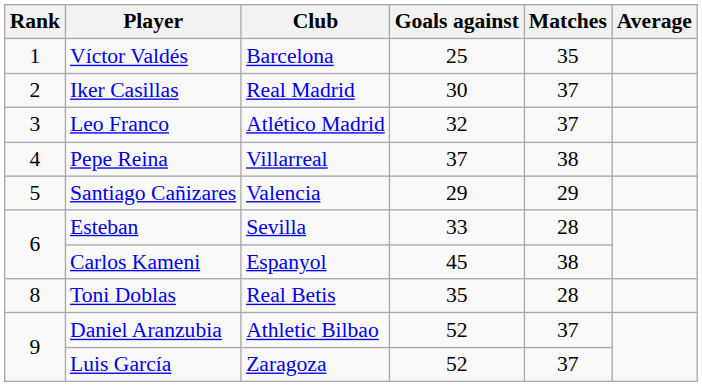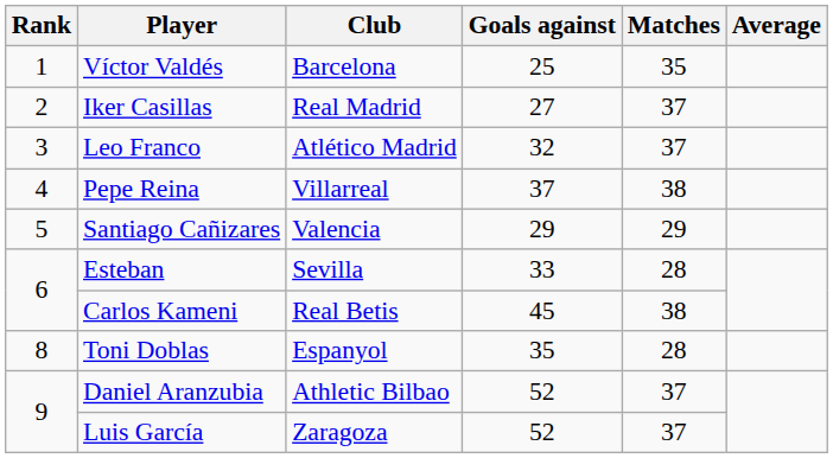 <table class="wikitable sortable">
 <tr>
 <th>Rank</th>
 <th>Player</th>
 <th>Club</th>
 <th>Goals against</th>
 <th>Matches</th>
 <th>Average</th>
 </tr>
 <tr>
 <td align="center">1</td>
 <td align="left"> <a href='#'>Víctor Valdés</a></td>
 <td align="left"><a href='#'>Barcelona</a></td>
 <td align="center">25</td>
 <td align="center">35</td>
 <td align="center"></td>
 </tr>
 <tr>
 <td align="center">2</td>
 <td align="left"> <a href='#'>Iker Casillas</a></td>
 <td align="left"><a href='#'>Real Madrid</a></td>
-<td align="center">30</td>
+<td align="center">27</td>
 <td align="center">37</td>
 <td align="center"></td>
 </tr>
 <tr>
 <td align="center">3</td>
 <td align="left"> <a href='#'>Leo Franco</a></td>
 <td align="left"><a href='#'>Atlético Madrid</a></td>
 <td align="center">32</td>
 <td align="center">37</td>
 <td align="center"></td>
 </tr>
 <tr>
 <td align="center">4</td>
 <td align="left"> <a href='#'>Pepe Reina</a></td>
 <td align="left"><a href='#'>Villarreal</a></td>
 <td align="center">37</td>
 <td align="center">38</td>
 <td align="center"></td>
 </tr>
 <tr>
 <td align="center">5</td>
 <td align="left"> <a href='#'>Santiago Cañizares</a></td>
 <td align="left"><a href='#'>Valencia</a></td>
 <td align="center">29</td>
 <td align="center">29</td>
 <td align="center"></td>
 </tr>
 <tr>
 <td rowspan="2" align="center">6</td>
 <td align="left"> <a href='#'>Esteban</a></td>
 <td align="left"><a href='#'>Sevilla</a></td>
 <td align="center">33</td>
 <td align="center">28</td>
 <td rowspan="2" align="center"></td>
 </tr>
 <tr>
 <td align="left"> <a href='#'>Carlos Kameni</a></td>
-<td align="left"><a href='#'>Espanyol</a></td>
+<td align="left"><a href='#'>Real Betis</a></td>
 <td align="center">45</td>
 <td align="center">38</td>
 </tr>
 <tr>
 <td align="center">8</td>
 <td align="left"> <a href='#'>Toni Doblas</a></td>
-<td align="left"><a href='#'>Real Betis</a></td>
+<td align="left"><a href='#'>Espanyol</a></td>
 <td align="center">35</td>
 <td align="center">28</td>
 <td align="center"></td>
 </tr>
 <tr>
 <td rowspan="2" align="center">9</td>
 <td align="left"> <a href='#'>Daniel Aranzubia</a></td>
 <td align="left"><a href='#'>Athletic Bilbao</a></td>
 <td align="center">52</td>
 <td align="center">37</td>
 <td rowspan="2" align="center"></td>
 </tr>
 <tr>
 <td align="left"> <a href='#'>Luis García</a></td>
 <td align="left"><a href='#'>Zaragoza</a></td>
 <td align="center">52</td>
 <td align="center">37</td>
 </tr>
 </table>
